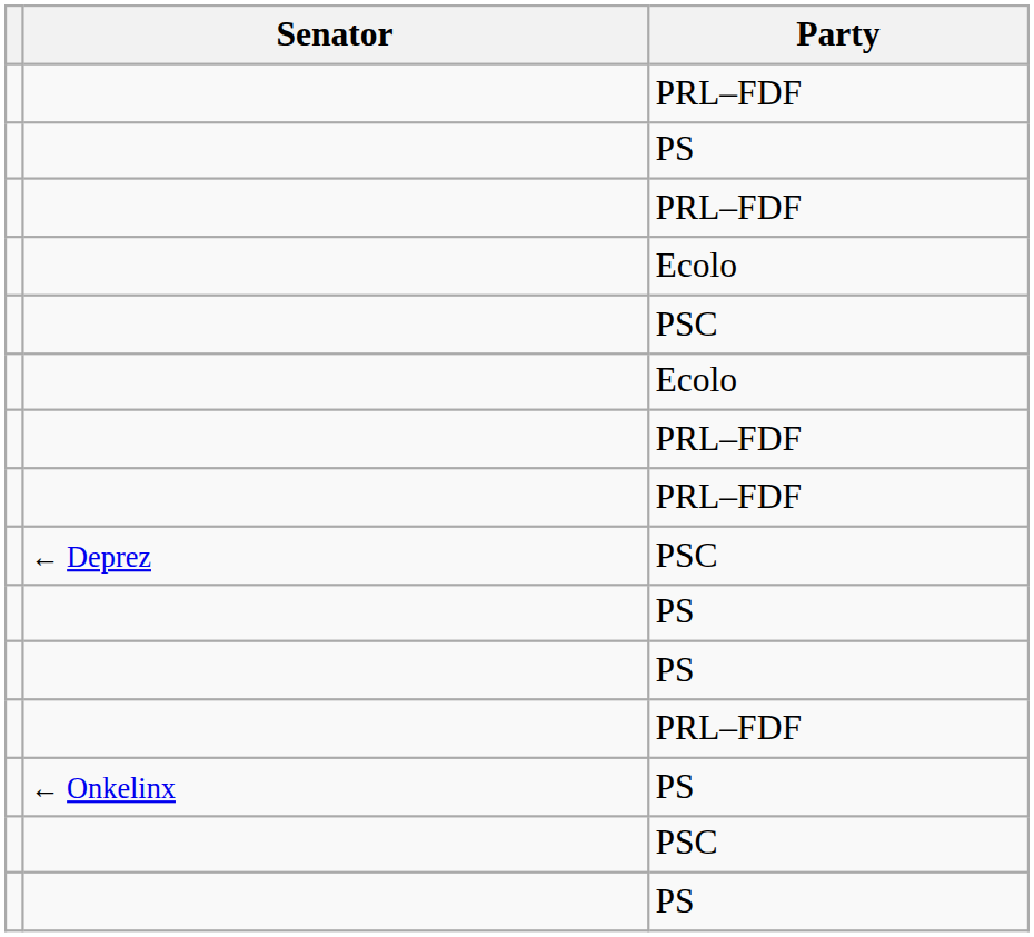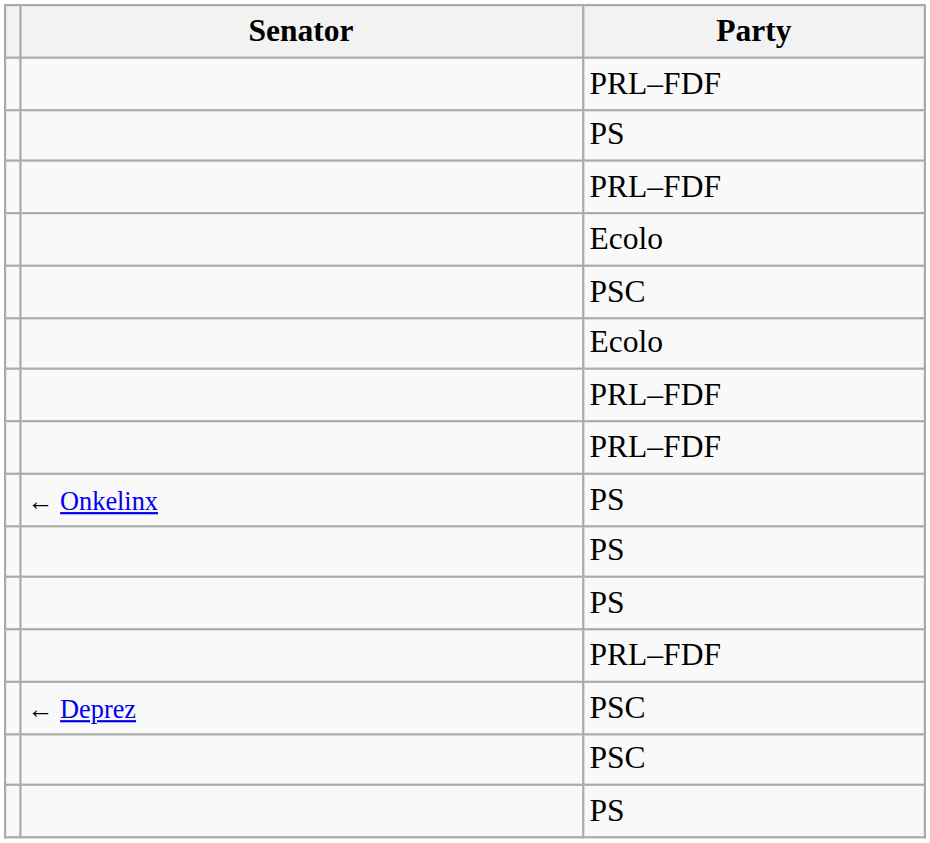 <table class="sortable wikitable" style="text-align:left; font-size:90%">
 <tr>
 <th></th>
 <th width="250">Senator</th>
 <th width="150">Party</th>
 </tr>
 <tr>
 <td></td>
 <td></td>
 <td>PRL–FDF</td>
 </tr>
 <tr>
 <td></td>
 <td></td>
 <td>PS</td>
 </tr>
 <tr>
 <td></td>
 <td></td>
 <td>PRL–FDF</td>
 </tr>
 <tr>
 <td></td>
 <td></td>
 <td>Ecolo</td>
 </tr>
 <tr>
 <td></td>
 <td></td>
 <td>PSC</td>
 </tr>
 <tr>
 <td></td>
 <td></td>
 <td>Ecolo</td>
 </tr>
 <tr>
 <td></td>
 <td></td>
 <td>PRL–FDF</td>
 </tr>
 <tr>
 <td></td>
 <td></td>
 <td>PRL–FDF</td>
 </tr>
 <tr>
 <td></td>
-<td> <small>← <a href='#'>Deprez</a></small></td>
-<td>PSC</td>
+<td> <small>← <a href='#'>Onkelinx</a></small></td>
+<td>PS</td>
 </tr>
 <tr>
 <td></td>
 <td></td>
 <td>PS</td>
 </tr>
 <tr>
 <td></td>
 <td></td>
 <td>PS</td>
 </tr>
 <tr>
 <td></td>
 <td></td>
 <td>PRL–FDF</td>
 </tr>
 <tr>
 <td></td>
-<td> <small>← <a href='#'>Onkelinx</a></small></td>
-<td>PS</td>
+<td> <small>← <a href='#'>Deprez</a></small></td>
+<td>PSC</td>
 </tr>
 <tr>
 <td></td>
 <td></td>
 <td>PSC</td>
 </tr>
 <tr>
 <td></td>
 <td></td>
 <td>PS</td>
 </tr>
 </table>
